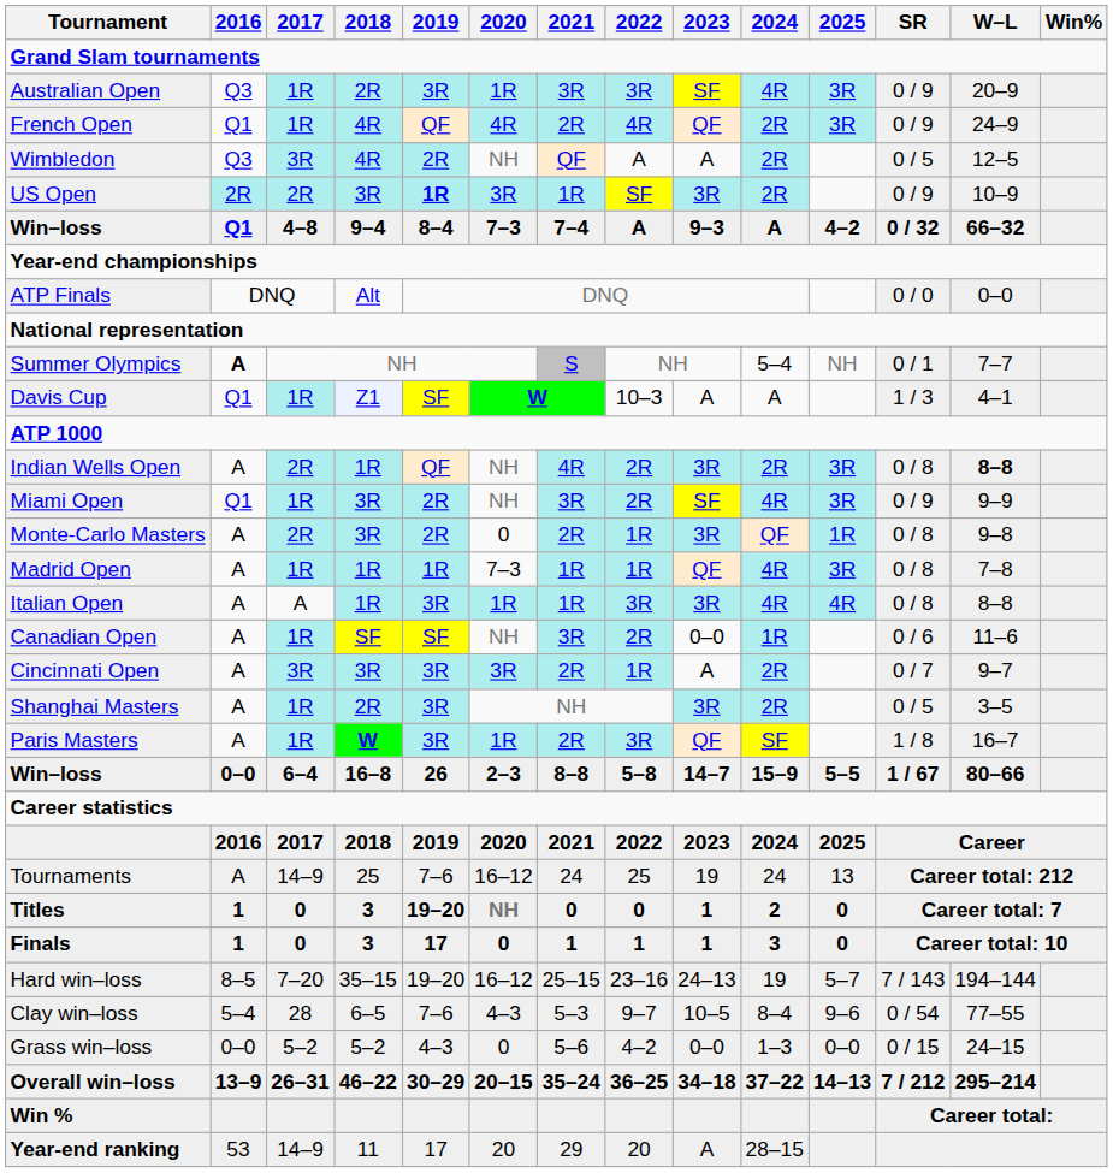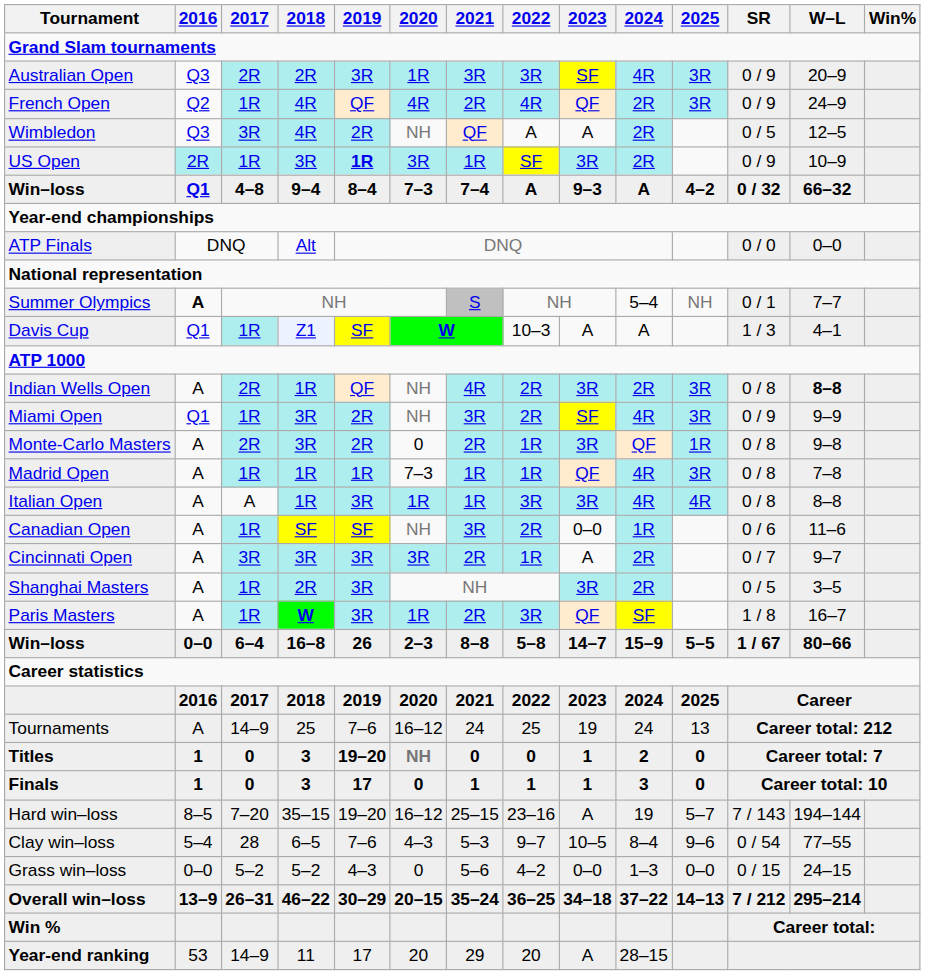 <table class="wikitable nowrap" style=text-align:center;font-size:96%>
 <tr>
 <th>Tournament</th>
 <th><a href='#'>2016</a></th>
 <th><a href='#'>2017</a></th>
 <th><a href='#'>2018</a></th>
 <th><a href='#'>2019</a></th>
 <th><a href='#'>2020</a></th>
 <th><a href='#'>2021</a></th>
 <th><a href='#'>2022</a></th>
 <th><a href='#'>2023</a></th>
 <th><a href='#'>2024</a></th>
 <th><a href='#'>2025</a></th>
 <th>SR</th>
 <th>W–L</th>
 <th>Win%</th>
 </tr>
 <tr>
 <td colspan="14" align="left"><strong><a href='#'>Grand Slam tournaments</a></strong></td>
 </tr>
 <tr>
 <td bgcolor=efefef align=left><a href='#'>Australian Open</a></td>
 <td><a href='#'>Q3</a></td>
-<td style=background:#afeeee><a href='#'>1R</a></td>
+<td style=background:#afeeee><a href='#'>2R</a></td>
 <td style=background:#afeeee><a href='#'>2R</a></td>
 <td style=background:#afeeee><a href='#'>3R</a></td>
 <td style=background:#afeeee><a href='#'>1R</a></td>
 <td style=background:#afeeee><a href='#'>3R</a></td>
 <td style=background:#afeeee><a href='#'>3R</a></td>
 <td style=background:yellow><a href='#'>SF</a></td>
 <td style=background:#afeeee><a href='#'>4R</a></td>
 <td style=background:#afeeee><a href='#'>3R</a></td>
 <td bgcolor=efefef>0 / 9</td>
 <td bgcolor=efefef>20–9</td>
 <td bgcolor=efefef></td>
 </tr>
 <tr>
 <td bgcolor=efefef align=left><a href='#'>French Open</a></td>
-<td><a href='#'>Q1</a></td>
+<td><a href='#'>Q2</a></td>
 <td style=background:#afeeee><a href='#'>1R</a></td>
 <td style=background:#afeeee><a href='#'>4R</a></td>
 <td style=background:#ffebcd><a href='#'>QF</a></td>
 <td style=background:#afeeee><a href='#'>4R</a></td>
 <td style=background:#afeeee><a href='#'>2R</a></td>
 <td style=background:#afeeee><a href='#'>4R</a></td>
 <td style=background:#ffebcd><a href='#'>QF</a></td>
 <td style=background:#afeeee><a href='#'>2R</a></td>
 <td style=background:#afeeee><a href='#'>3R</a></td>
 <td bgcolor=efefef>0 / 9</td>
 <td bgcolor=efefef>24–9</td>
 <td bgcolor=efefef></td>
 </tr>
 <tr>
 <td bgcolor=efefef align=left><a href='#'>Wimbledon</a></td>
 <td><a href='#'>Q3</a></td>
 <td style=background:#afeeee><a href='#'>3R</a></td>
 <td style=background:#afeeee><a href='#'>4R</a></td>
 <td style=background:#afeeee><a href='#'>2R</a></td>
 <td style=color:#767676>NH</td>
 <td style=background:#ffebcd><a href='#'>QF</a></td>
 <td>A</td>
 <td>A</td>
 <td style=background:#afeeee><a href='#'>2R</a></td>
 <td></td>
 <td bgcolor=efefef>0 / 5</td>
 <td bgcolor=efefef>12–5</td>
 <td bgcolor=efefef></td>
 </tr>
 <tr>
 <td bgcolor=efefef align=left><a href='#'>US Open</a></td>
 <td style=background:#afeeee><a href='#'>2R</a></td>
-<td style=background:#afeeee><a href='#'>2R</a></td>
+<td style=background:#afeeee><a href='#'>1R</a></td>
 <td style=background:#afeeee><a href='#'>3R</a></td>
 <td style=background:#afeeee><strong><a href='#'>1R</a></strong></td>
 <td style=background:#afeeee><a href='#'>3R</a></td>
 <td style=background:#afeeee><a href='#'>1R</a></td>
 <td style=background:yellow><a href='#'>SF</a></td>
 <td style=background:#afeeee><a href='#'>3R</a></td>
 <td style=background:#afeeee><a href='#'>2R</a></td>
 <td></td>
 <td bgcolor=efefef>0 / 9</td>
 <td bgcolor=efefef>10–9</td>
 <td bgcolor=efefef></td>
 </tr>
 <tr style=font-weight:bold;background:#efefef>
 <td align=left>Win–loss</td>
 <td><a href='#'>Q1</a></td>
 <td>4–8</td>
 <td>9–4</td>
 <td>8–4</td>
 <td>7–3</td>
 <td>7–4</td>
 <td>A</td>
 <td>9–3</td>
 <td>A</td>
 <td>4–2</td>
 <td>0 / 32</td>
 <td>66–32</td>
 <td></td>
 </tr>
 <tr>
 <td colspan="14" align="left"><strong>Year-end championships</strong></td>
 </tr>
 <tr>
 <td bgcolor=efefef align=left><a href='#'>ATP Finals</a></td>
 <td colspan="2">DNQ</td>
 <td><a href='#'>Alt</a></td>
 <td colspan=6 style=color:#767676>DNQ</td>
 <td></td>
 <td bgcolor=efefef>0 / 0</td>
 <td bgcolor=efefef>0–0</td>
 <td bgcolor=efefef></td>
 </tr>
 <tr>
 <td colspan="14" align="left"><strong>National representation</strong></td>
 </tr>
 <tr>
 <td bgcolor=efefef align=left><a href='#'>Summer Olympics</a></td>
 <td><strong>A</strong></td>
 <td colspan=4 style=color:#767676>NH</td>
 <td style=background:silver><a href='#'>S</a></td>
 <td colspan=2 style=color:#767676>NH</td>
 <td>5–4</td>
 <td style=color:#767676>NH</td>
 <td bgcolor=efefef>0 / 1</td>
 <td bgcolor=efefef>7–7</td>
 <td bgcolor=efefef></td>
 </tr>
 <tr>
 <td bgcolor=efefef align=left><a href='#'>Davis Cup</a></td>
 <td><a href='#'>Q1</a></td>
 <td style=background:#afeeee><a href='#'>1R</a></td>
 <td style=background:#ecf2ff><a href='#'>Z1</a></td>
 <td style=background:yellow><a href='#'>SF</a></td>
 <td colspan=2 style=background:lime><a href='#'><strong>W</strong></a></td>
 <td>10–3</td>
 <td>A</td>
 <td>A</td>
 <td></td>
 <td bgcolor=efefef>1 / 3</td>
 <td bgcolor=efefef>4–1</td>
 <td bgcolor=efefef></td>
 </tr>
 <tr>
 <td colspan="14" align="left"><strong><a href='#'>ATP 1000</a></strong></td>
 </tr>
 <tr>
 <td bgcolor=efefef align=left><a href='#'>Indian Wells Open</a></td>
 <td>A</td>
 <td style=background:#afeeee><a href='#'>2R</a></td>
 <td style=background:#afeeee><a href='#'>1R</a></td>
 <td style=background:#ffebcd><a href='#'>QF</a></td>
 <td style=color:#767676>NH</td>
 <td style=background:#afeeee><a href='#'>4R</a></td>
 <td style=background:#afeeee><a href='#'>2R</a></td>
 <td style=background:#afeeee><a href='#'>3R</a></td>
 <td style=background:#afeeee><a href='#'>2R</a></td>
 <td style=background:#afeeee><a href='#'>3R</a></td>
 <td bgcolor=efefef>0 / 8</td>
 <td bgcolor=efefef><strong>8–8</strong></td>
 <td bgcolor=efefef></td>
 </tr>
 <tr>
 <td bgcolor=efefef align=left><a href='#'>Miami Open</a></td>
 <td><a href='#'>Q1</a></td>
 <td style=background:#afeeee><a href='#'>1R</a></td>
 <td style=background:#afeeee><a href='#'>3R</a></td>
 <td style=background:#afeeee><a href='#'>2R</a></td>
 <td style=color:#767676>NH</td>
 <td style=background:#afeeee><a href='#'>3R</a></td>
 <td style=background:#afeeee><a href='#'>2R</a></td>
 <td style=background:yellow><a href='#'>SF</a></td>
 <td style=background:#afeeee><a href='#'>4R</a></td>
 <td style=background:#afeeee><a href='#'>3R</a></td>
 <td bgcolor=efefef>0 / 9</td>
 <td bgcolor=efefef>9–9</td>
 <td bgcolor=efefef></td>
 </tr>
 <tr>
 <td bgcolor=efefef align=left><a href='#'>Monte-Carlo Masters</a></td>
 <td>A</td>
 <td style=background:#afeeee><a href='#'>2R</a></td>
 <td style=background:#afeeee><a href='#'>3R</a></td>
 <td style=background:#afeeee><a href='#'>2R</a></td>
 <td>0</td>
 <td style=background:#afeeee><a href='#'>2R</a></td>
 <td style=background:#afeeee><a href='#'>1R</a></td>
 <td style=background:#afeeee><a href='#'>3R</a></td>
 <td style=background:#ffebcd><a href='#'>QF</a></td>
 <td style=background:#afeeee><a href='#'>1R</a></td>
 <td bgcolor=efefef>0 / 8</td>
 <td bgcolor=efefef>9–8</td>
 <td bgcolor=efefef></td>
 </tr>
 <tr>
 <td bgcolor=efefef align=left><a href='#'>Madrid Open</a></td>
 <td>A</td>
 <td style=background:#afeeee><a href='#'>1R</a></td>
 <td style=background:#afeeee><a href='#'>1R</a></td>
 <td style=background:#afeeee><a href='#'>1R</a></td>
 <td>7–3</td>
 <td style=background:#afeeee><a href='#'>1R</a></td>
 <td style=background:#afeeee><a href='#'>1R</a></td>
 <td style=background:#ffebcd><a href='#'>QF</a></td>
 <td style=background:#afeeee><a href='#'>4R</a></td>
 <td style=background:#afeeee><a href='#'>3R</a></td>
 <td bgcolor=efefef>0 / 8</td>
 <td bgcolor=efefef>7–8</td>
 <td bgcolor=efefef></td>
 </tr>
 <tr>
 <td bgcolor=efefef align=left><a href='#'>Italian Open</a></td>
 <td>A</td>
 <td>A</td>
 <td style=background:#afeeee><a href='#'>1R</a></td>
 <td style=background:#afeeee><a href='#'>3R</a></td>
 <td style=background:#afeeee><a href='#'>1R</a></td>
 <td style=background:#afeeee><a href='#'>1R</a></td>
 <td style=background:#afeeee><a href='#'>3R</a></td>
 <td style=background:#afeeee><a href='#'>3R</a></td>
 <td style=background:#afeeee><a href='#'>4R</a></td>
 <td style=background:#afeeee><a href='#'>4R</a></td>
 <td bgcolor=efefef>0 / 8</td>
 <td bgcolor=efefef>8–8</td>
 <td bgcolor=efefef></td>
 </tr>
 <tr>
 <td bgcolor=efefef align=left><a href='#'>Canadian Open</a></td>
 <td>A</td>
 <td style=background:#afeeee><a href='#'>1R</a></td>
 <td style=background:yellow><a href='#'>SF</a></td>
 <td style=background:yellow><a href='#'>SF</a></td>
 <td style=color:#767676>NH</td>
 <td style=background:#afeeee><a href='#'>3R</a></td>
 <td style=background:#afeeee><a href='#'>2R</a></td>
 <td>0–0</td>
 <td style=background:#afeeee><a href='#'>1R</a></td>
 <td></td>
 <td bgcolor=efefef>0 / 6</td>
 <td bgcolor=efefef>11–6</td>
 <td bgcolor=efefef></td>
 </tr>
 <tr>
 <td bgcolor=efefef align=left><a href='#'>Cincinnati Open</a></td>
 <td>A</td>
 <td style=background:#afeeee><a href='#'>3R</a></td>
 <td style=background:#afeeee><a href='#'>3R</a></td>
 <td style=background:#afeeee><a href='#'>3R</a></td>
 <td style=background:#afeeee><a href='#'>3R</a></td>
 <td style=background:#afeeee><a href='#'>2R</a></td>
 <td style=background:#afeeee><a href='#'>1R</a></td>
 <td>A</td>
 <td style=background:#afeeee><a href='#'>2R</a></td>
 <td></td>
 <td bgcolor=efefef>0 / 7</td>
 <td bgcolor=efefef>9–7</td>
 <td bgcolor=efefef></td>
 </tr>
 <tr>
 <td bgcolor=efefef align=left><a href='#'>Shanghai Masters</a></td>
 <td>A</td>
 <td style=background:#afeeee><a href='#'>1R</a></td>
 <td style=background:#afeeee><a href='#'>2R</a></td>
 <td style=background:#afeeee><a href='#'>3R</a></td>
 <td colspan=3 style=color:#767676>NH</td>
 <td style=background:#afeeee><a href='#'>3R</a></td>
 <td style=background:#afeeee><a href='#'>2R</a></td>
 <td></td>
 <td bgcolor=efefef>0 / 5</td>
 <td bgcolor=efefef>3–5</td>
 <td bgcolor=efefef></td>
 </tr>
 <tr>
 <td bgcolor=efefef align=left><a href='#'>Paris Masters</a></td>
 <td>A</td>
 <td style=background:#afeeee><a href='#'>1R</a></td>
 <td style=background:lime><a href='#'><strong>W</strong></a></td>
 <td style=background:#afeeee><a href='#'>3R</a></td>
 <td style=background:#afeeee><a href='#'>1R</a></td>
 <td style=background:#afeeee><a href='#'>2R</a></td>
 <td style=background:#afeeee><a href='#'>3R</a></td>
 <td style=background:#ffebcd><a href='#'>QF</a></td>
 <td style=background:yellow><a href='#'>SF</a></td>
 <td></td>
 <td bgcolor=efefef>1 / 8</td>
 <td bgcolor=efefef>16–7</td>
 <td bgcolor=efefef></td>
 </tr>
 <tr style=font-weight:bold;background:#efefef>
 <td align=left>Win–loss</td>
 <td>0–0</td>
 <td>6–4</td>
 <td>16–8</td>
 <td>26</td>
 <td>2–3</td>
 <td>8–8</td>
 <td>5–8</td>
 <td>14–7</td>
 <td>15–9</td>
 <td>5–5</td>
 <td>1 / 67</td>
 <td>80–66</td>
 <td></td>
 </tr>
 <tr>
 <td colspan="14" style="text-align:left"><strong>Career statistics</strong></td>
 </tr>
 <tr style=font-weight:bold;background:#efefef>
 <td></td>
 <td>2016</td>
 <td>2017</td>
 <td>2018</td>
 <td>2019</td>
 <td>2020</td>
 <td>2021</td>
 <td>2022</td>
 <td>2023</td>
 <td>2024</td>
 <td>2025</td>
 <td colspan="3">Career</td>
 </tr>
 <tr bgcolor=efefef>
 <td align=left>Tournaments</td>
 <td>A</td>
 <td>14–9</td>
 <td>25</td>
 <td>7–6</td>
 <td>16–12</td>
 <td>24</td>
 <td>25</td>
 <td>19</td>
 <td>24</td>
 <td>13</td>
 <td colspan=3><strong>Career total: 212</strong></td>
 </tr>
 <tr style=font-weight:bold;background:#efefef>
 <td align=left>Titles</td>
 <td>1</td>
 <td>0</td>
 <td>3</td>
 <td>19–20</td>
 <td style=color:#767676>NH</td>
 <td>0</td>
 <td>0</td>
 <td>1</td>
 <td>2</td>
 <td>0</td>
 <td colspan=3>Career total: 7</td>
 </tr>
 <tr style=font-weight:bold;background:#efefef>
 <td align=left>Finals</td>
 <td>1</td>
 <td>0</td>
 <td>3</td>
 <td>17</td>
 <td>0</td>
 <td>1</td>
 <td>1</td>
 <td>1</td>
 <td>3</td>
 <td>0</td>
 <td colspan=3>Career total: 10</td>
 </tr>
 <tr bgcolor=efefef>
 <td align=left>Hard win–loss</td>
 <td>8–5</td>
 <td>7–20</td>
 <td>35–15</td>
 <td>19–20</td>
 <td>16–12</td>
 <td>25–15</td>
 <td>23–16</td>
-<td>24–13</td>
+<td>A</td>
 <td>19</td>
 <td>5–7</td>
 <td>7 / 143</td>
 <td>194–144</td>
 <td></td>
 </tr>
 <tr bgcolor=efefef>
 <td align=left>Clay win–loss</td>
 <td>5–4</td>
 <td>28</td>
 <td>6–5</td>
 <td>7–6</td>
 <td>4–3</td>
 <td>5–3</td>
 <td>9–7</td>
 <td>10–5</td>
 <td>8–4</td>
 <td>9–6</td>
 <td>0 / 54</td>
 <td>77–55</td>
 <td></td>
 </tr>
 <tr bgcolor=efefef>
 <td align=left>Grass win–loss</td>
 <td>0–0</td>
 <td>5–2</td>
 <td>5–2</td>
 <td>4–3</td>
 <td>0</td>
 <td>5–6</td>
 <td>4–2</td>
 <td>0–0</td>
 <td>1–3</td>
 <td>0–0</td>
 <td>0 / 15</td>
 <td>24–15</td>
 <td></td>
 </tr>
 <tr style=font-weight:bold;background:#efefef>
 <td align=left>Overall win–loss</td>
 <td>13–9</td>
 <td>26–31</td>
 <td>46–22</td>
 <td>30–29</td>
 <td>20–15</td>
 <td>35–24</td>
 <td>36–25</td>
 <td>34–18</td>
 <td>37–22</td>
 <td>14–13</td>
 <td>7 / 212</td>
 <td>295–214</td>
 <td></td>
 </tr>
 <tr style=font-weight:bold;background:#efefef>
 <td align=left>Win %</td>
 <td></td>
 <td></td>
 <td></td>
 <td></td>
 <td></td>
 <td></td>
 <td></td>
 <td></td>
 <td></td>
 <td></td>
 <td colspan=3>Career total: </td>
 </tr>
 <tr bgcolor=efefef>
 <td align=left><strong>Year-end ranking</strong></td>
 <td>53</td>
 <td>14–9</td>
 <td>11</td>
 <td>17</td>
 <td>20</td>
 <td>29</td>
 <td>20</td>
 <td>A</td>
 <td>28–15</td>
 <td></td>
 <td colspan=3></td>
 </tr>
 </table>
